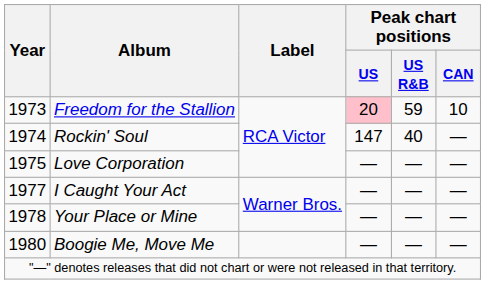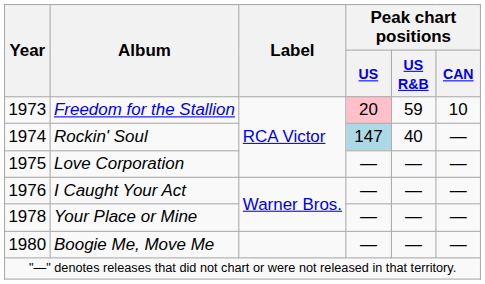 <table class="wikitable">
 <tr>
 <th scope="col" rowspan="2">Year</th>
 <th scope="col" rowspan="2">Album</th>
 <th scope="col" rowspan="2">Label</th>
 <th scope="col" colspan="3">Peak chart positions</th>
 </tr>
 <tr>
 <th style="width:35px;"><small><a href='#'>US</a></small><br></th>
 <th style="width:35px;"><small><a href='#'>US R&B</a></small><br></th>
 <th style="width:35px;"><small><a href='#'>CAN</a></small><br></th>
 </tr>
 <tr>
 <td>1973</td>
 <td><em><a href='#'>Freedom for the Stallion</a></em></td>
 <td rowspan="3"><a href='#'>RCA Victor</a></td>
 <td align=center style="background: pink;">20</td>
 <td align=center>59</td>
 <td align=center>10</td>
 </tr>
 <tr>
 <td>1974</td>
 <td><em>Rockin' Soul</em></td>
-<td align=center>147</td>
+<td align=center style="background: lightblue;">147</td>
 <td align=center>40</td>
 <td align=center>—</td>
 </tr>
 <tr>
 <td>1975</td>
 <td><em>Love Corporation</em></td>
 <td align=center>—</td>
 <td align=center>—</td>
 <td align=center>—</td>
 </tr>
 <tr>
-<td>1977</td>
+<td>1976</td>
 <td><em>I Caught Your Act</em></td>
 <td rowspan="2"><a href='#'>Warner Bros.</a></td>
 <td align=center>—</td>
 <td align=center>—</td>
 <td align=center>—</td>
 </tr>
 <tr>
 <td>1978</td>
 <td><em>Your Place or Mine</em></td>
 <td align=center>—</td>
 <td align=center>—</td>
 <td align=center>—</td>
 </tr>
 <tr>
 <td>1980</td>
 <td><em>Boogie Me, Move Me</em></td>
 <td></td>
 <td align=center>—</td>
 <td align=center>—</td>
 <td align=center>—</td>
 </tr>
 <tr>
 <td colspan="7" style="text-align:center; font-size:9pt;">"—" denotes releases that did not chart or were not released in that territory.</td>
 </tr>
 </table>
